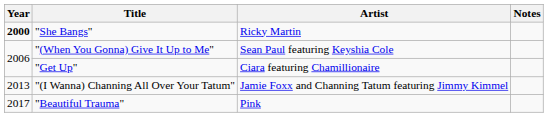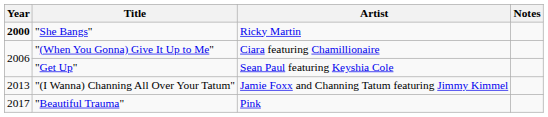 <table class="wikitable sortable plainrowheaders">
 <tr>
 <th scope="col">Year</th>
 <th scope="col">Title</th>
 <th scope="col">Artist</th>
 <th scope="col" class="unsortable">Notes</th>
 </tr>
 <tr>
 <td><strong>2000</strong></td>
 <td>"<a href='#'>She Bangs</a>"</td>
 <td><a href='#'>Ricky Martin</a></td>
 <td></td>
 </tr>
 <tr>
 <td rowspan="2">2006</td>
 <td>"<a href='#'>(When You Gonna) Give It Up to Me</a>"</td>
-<td><a href='#'>Sean Paul</a> featuring <a href='#'>Keyshia Cole</a></td>
+<td><a href='#'>Ciara</a> featuring <a href='#'>Chamillionaire</a></td>
 <td></td>
 </tr>
 <tr>
 <td>"<a href='#'>Get Up</a>"</td>
-<td><a href='#'>Ciara</a> featuring <a href='#'>Chamillionaire</a></td>
+<td><a href='#'>Sean Paul</a> featuring <a href='#'>Keyshia Cole</a></td>
 <td></td>
 </tr>
 <tr>
 <td>2013</td>
 <td>"(I Wanna) Channing All Over Your Tatum"</td>
 <td><a href='#'>Jamie Foxx</a> and Channing Tatum featuring <a href='#'>Jimmy Kimmel</a></td>
 <td></td>
 </tr>
 <tr>
 <td>2017</td>
 <td>"<a href='#'>Beautiful Trauma</a>"</td>
 <td><a href='#'>Pink</a></td>
 <td></td>
 </tr>
 </table>
